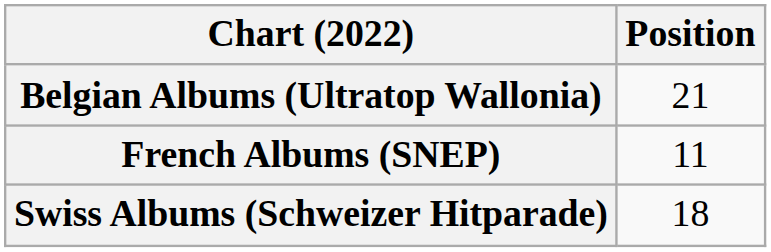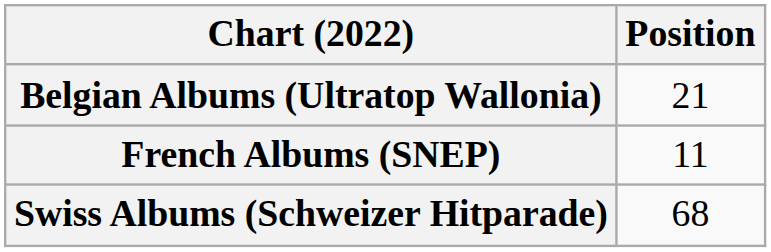 <table class="wikitable sortable plainrowheaders" style="text-align:center">
 <tr>
 <th scope="col">Chart (2022)</th>
 <th scope="col">Position</th>
 </tr>
 <tr>
 <th scope="row">Belgian Albums (Ultratop Wallonia)</th>
 <td>21</td>
 </tr>
 <tr>
 <th scope="row">French Albums (SNEP)</th>
 <td>11</td>
 </tr>
 <tr>
 <th scope="row">Swiss Albums (Schweizer Hitparade)</th>
-<td>18</td>
+<td>68</td>
 </tr>
 </table>
